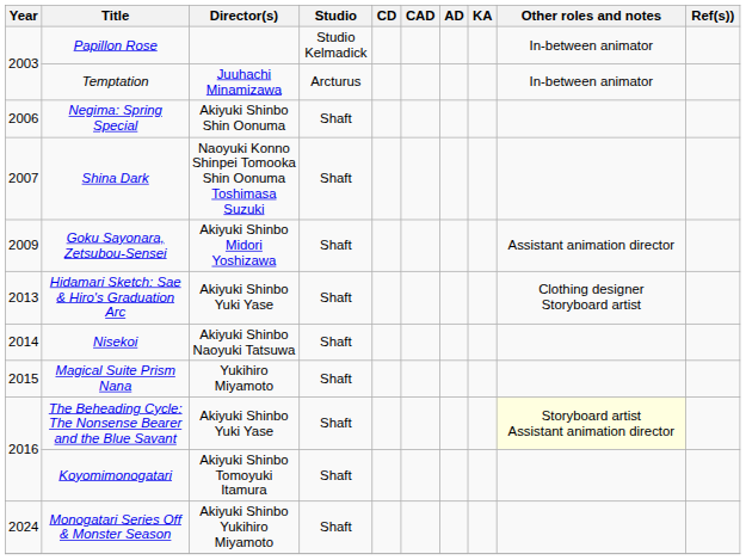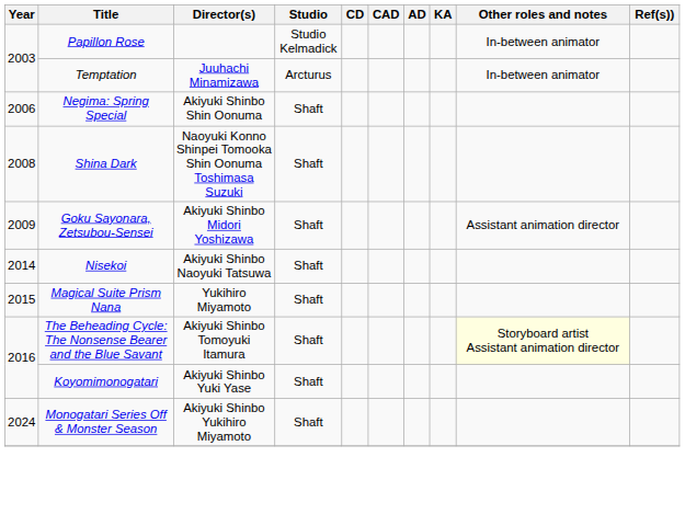 <table class="wikitable sortable" style="text-align:center; margin=auto; ">
 <tr>
 <th scope="col" width=5%>Year</th>
 <th scope="col" width=20%>Title</th>
 <th scope="col" width=15%>Director(s)</th>
 <th scope="col" width=10%>Studio</th>
 <th scope="col" class="unsortable">CD</th>
 <th scope="col" class="unsortable">CAD</th>
 <th scope="col" class="unsortable">AD</th>
 <th scope="col" class="unsortable">KA</th>
 <th scope="col" class="unsortable">Other roles and notes</th>
 <th scope="col" class="unsortable">Ref(s))</th>
 </tr>
 <tr>
 <td rowspan="2">2003</td>
 <td><em><a href='#'>Papillon Rose</a></em></td>
 <td></td>
 <td>Studio Kelmadick</td>
 <td></td>
 <td></td>
 <td></td>
 <td></td>
 <td>In-between animator</td>
 <td></td>
 </tr>
 <tr>
 <td><em>Temptation</em></td>
 <td><a href='#'>Juuhachi Minamizawa</a></td>
 <td>Arcturus</td>
 <td></td>
 <td></td>
 <td></td>
 <td></td>
 <td>In-between animator</td>
 <td></td>
 </tr>
 <tr>
 <td>2006</td>
 <td><em><a href='#'>Negima: Spring Special</a></em></td>
 <td>Akiyuki Shinbo<br>Shin Oonuma</td>
 <td>Shaft</td>
 <td></td>
 <td></td>
 <td></td>
 <td></td>
 <td></td>
 <td></td>
 </tr>
 <tr>
-<td>2007</td>
+<td>2008</td>
 <td><em><a href='#'>Shina Dark</a></em></td>
 <td>Naoyuki Konno<br>Shinpei Tomooka<br>Shin Oonuma<br><a href='#'>Toshimasa Suzuki</a></td>
 <td>Shaft</td>
 <td></td>
 <td></td>
 <td></td>
 <td></td>
 <td></td>
 <td></td>
 </tr>
 <tr>
 <td>2009</td>
 <td><em><a href='#'>Goku Sayonara, Zetsubou-Sensei</a></em></td>
 <td>Akiyuki Shinbo<br><a href='#'>Midori Yoshizawa</a></td>
 <td>Shaft</td>
 <td></td>
 <td></td>
 <td></td>
 <td></td>
 <td>Assistant animation director</td>
-<td></td>
-</tr>
-<tr>
-<td>2013</td>
-<td><em><a href='#'>Hidamari Sketch: Sae & Hiro's Graduation Arc</a></em></td>
-<td>Akiyuki Shinbo<br>Yuki Yase</td>
-<td>Shaft</td>
-<td></td>
-<td></td>
-<td></td>
-<td></td>
-<td>Clothing designer<br>Storyboard artist</td>
 <td></td>
 </tr>
 <tr>
 <td>2014</td>
 <td><em><a href='#'>Nisekoi</a></em></td>
 <td>Akiyuki Shinbo<br>Naoyuki Tatsuwa</td>
 <td>Shaft</td>
 <td></td>
 <td></td>
 <td></td>
 <td></td>
 <td></td>
 <td></td>
 </tr>
 <tr>
 <td>2015</td>
 <td><em><a href='#'>Magical Suite Prism Nana</a></em></td>
 <td>Yukihiro Miyamoto</td>
 <td>Shaft</td>
 <td></td>
 <td></td>
 <td></td>
 <td></td>
 <td></td>
 <td></td>
 </tr>
 <tr>
 <td rowspan="2">2016</td>
 <td><em><a href='#'>The Beheading Cycle: The Nonsense Bearer and the Blue Savant</a></em></td>
-<td>Akiyuki Shinbo<br>Yuki Yase</td>
+<td>Akiyuki Shinbo<br>Tomoyuki Itamura</td>
 <td>Shaft</td>
 <td></td>
 <td></td>
 <td></td>
 <td></td>
 <td style="background: lightyellow;">Storyboard artist<br>Assistant animation director</td>
 <td></td>
 </tr>
 <tr>
 <td><em><a href='#'>Koyomimonogatari</a></em></td>
-<td>Akiyuki Shinbo<br>Tomoyuki Itamura</td>
+<td>Akiyuki Shinbo<br>Yuki Yase</td>
 <td>Shaft</td>
 <td></td>
 <td></td>
 <td></td>
 <td></td>
 <td></td>
 <td></td>
 </tr>
 <tr>
 <td>2024</td>
 <td><em><a href='#'>Monogatari Series Off & Monster Season</a></em></td>
 <td>Akiyuki Shinbo<br>Yukihiro Miyamoto</td>
 <td>Shaft</td>
 <td></td>
 <td></td>
 <td></td>
 <td></td>
 <td></td>
 <td></td>
 </tr>
 <tr>
 </tr>
 </table>
